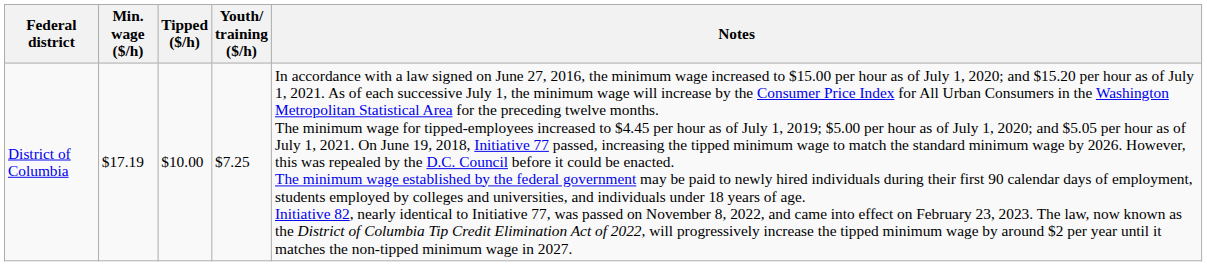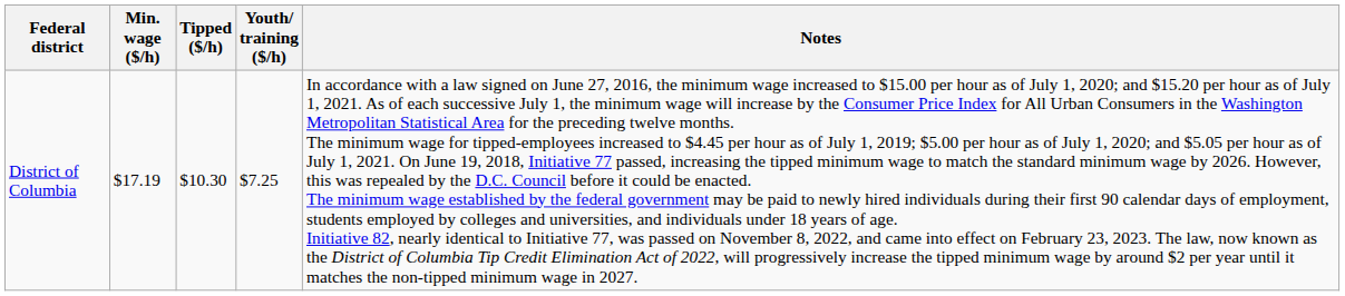 <table class="wikitable sortable">
 <tr>
 <th>Federal district</th>
 <th data-sort-type="currency">Min. wage<br>($/h)</th>
 <th data-sort-type="currency">Tipped<br>($/h)</th>
 <th data-sort-type="currency">Youth/<br>training<br>($/h)</th>
 <th class="unsortable">Notes</th>
 </tr>
 <tr>
 <td><a href='#'>District of Columbia</a></td>
 <td>$17.19</td>
-<td>$10.00</td>
+<td>$10.30</td>
 <td>$7.25</td>
 <td>In accordance with a law signed on June 27, 2016, the minimum wage increased to $15.00 per hour as of July 1, 2020; and $15.20 per hour as of July 1, 2021. As of each successive July 1, the minimum wage will increase by the <a href='#'>Consumer Price Index</a> for All Urban Consumers in the <a href='#'>Washington Metropolitan Statistical Area</a> for the preceding twelve months.<br>The minimum wage for tipped-employees increased to $4.45 per hour as of July 1, 2019; $5.00 per hour as of July 1, 2020; and $5.05 per hour as of July 1, 2021. On June 19, 2018, <a href='#'>Initiative 77</a> passed, increasing the tipped minimum wage to match the standard minimum wage by 2026. However, this was repealed by the <a href='#'>D.C. Council</a> before it could be enacted.<br><a href='#'>The minimum wage established by the federal government</a> may be paid to newly hired individuals during their first 90 calendar days of employment, students employed by colleges and universities, and individuals under 18 years of age.<br><a href='#'>Initiative 82</a>, nearly identical to Initiative 77, was passed on November 8, 2022, and came into effect on February 23, 2023. The law, now known as the <em>District of Columbia Tip Credit Elimination Act of 2022</em>, will progressively increase the tipped minimum wage by around $2 per year until it matches the non-tipped minimum wage in 2027.</td>
 </tr>
 </table>
